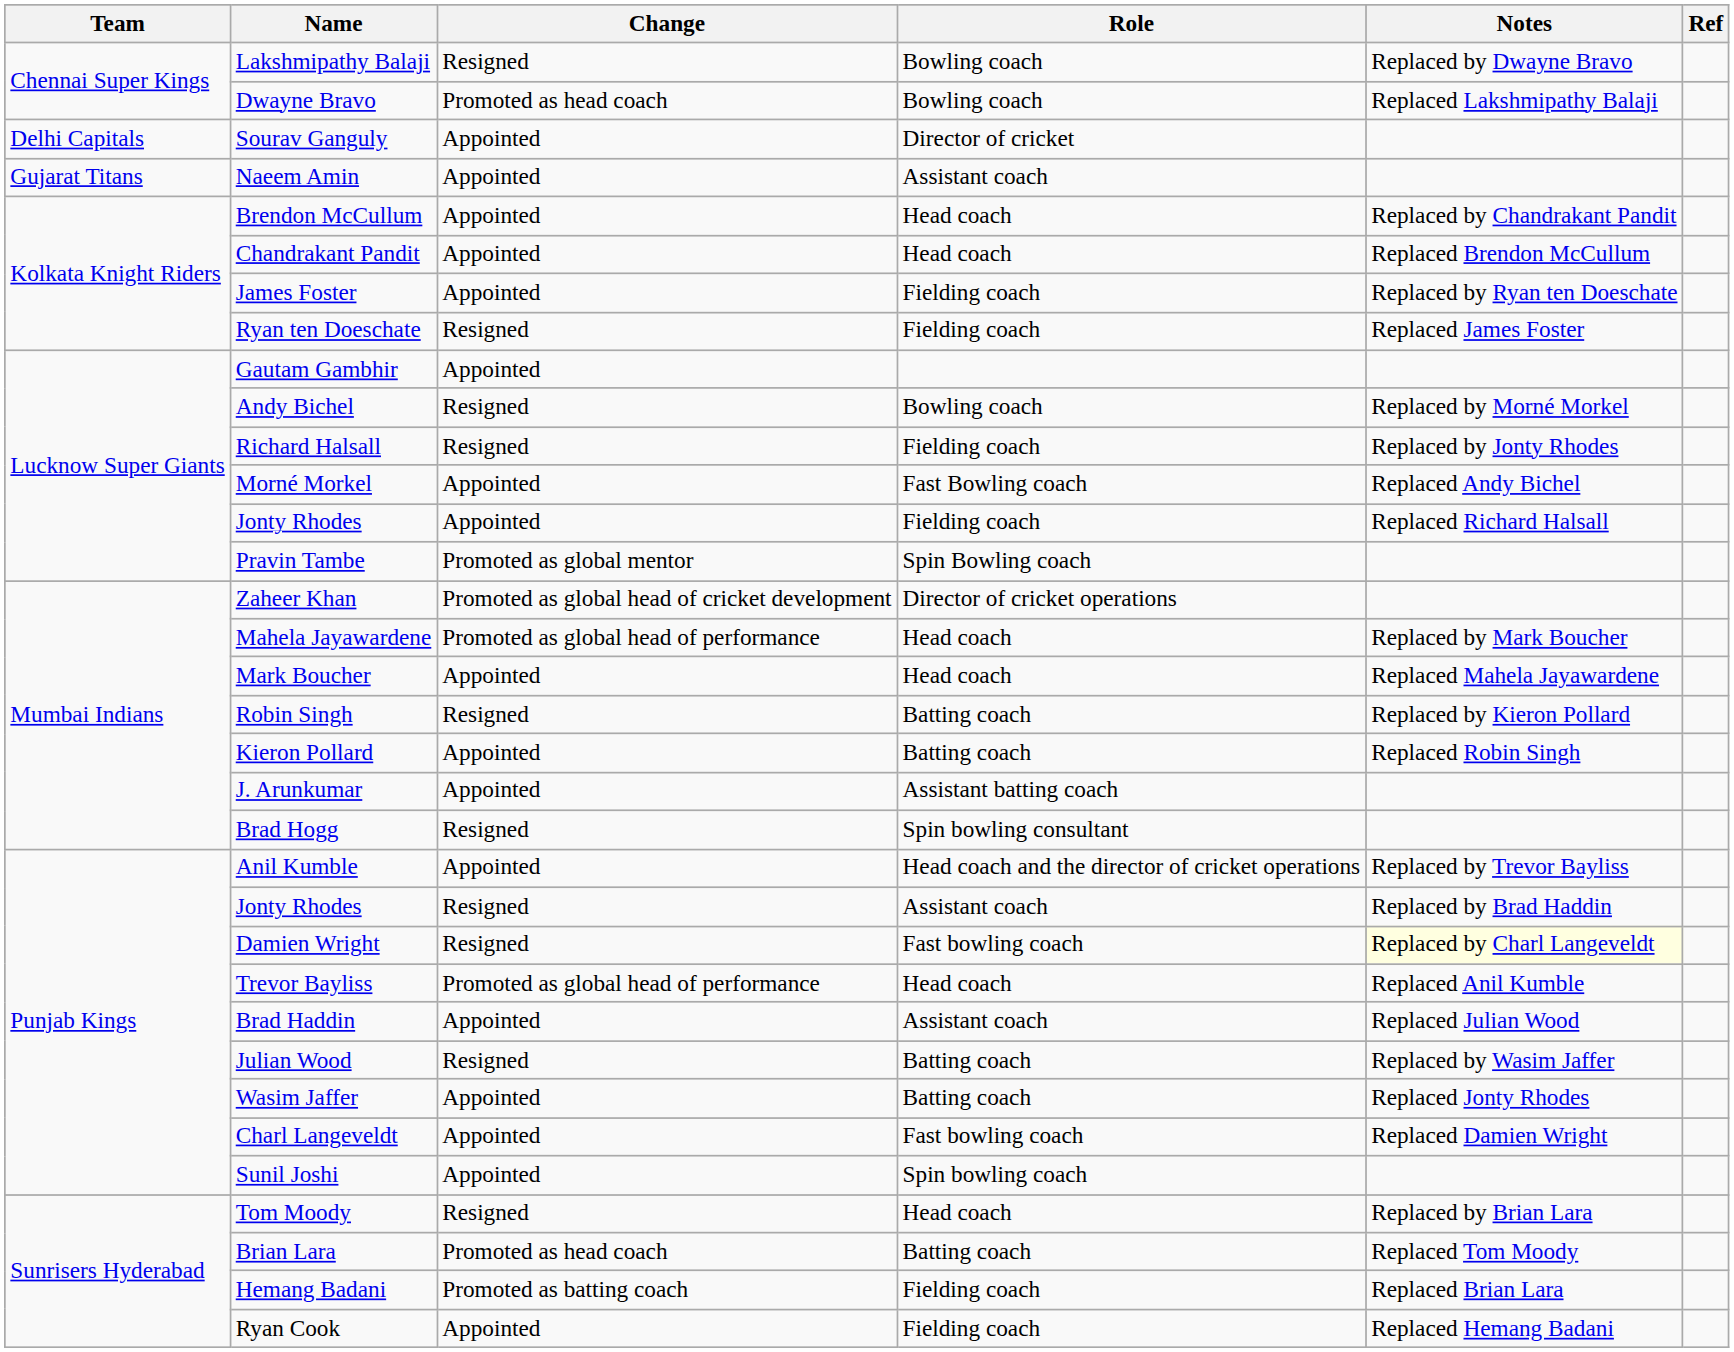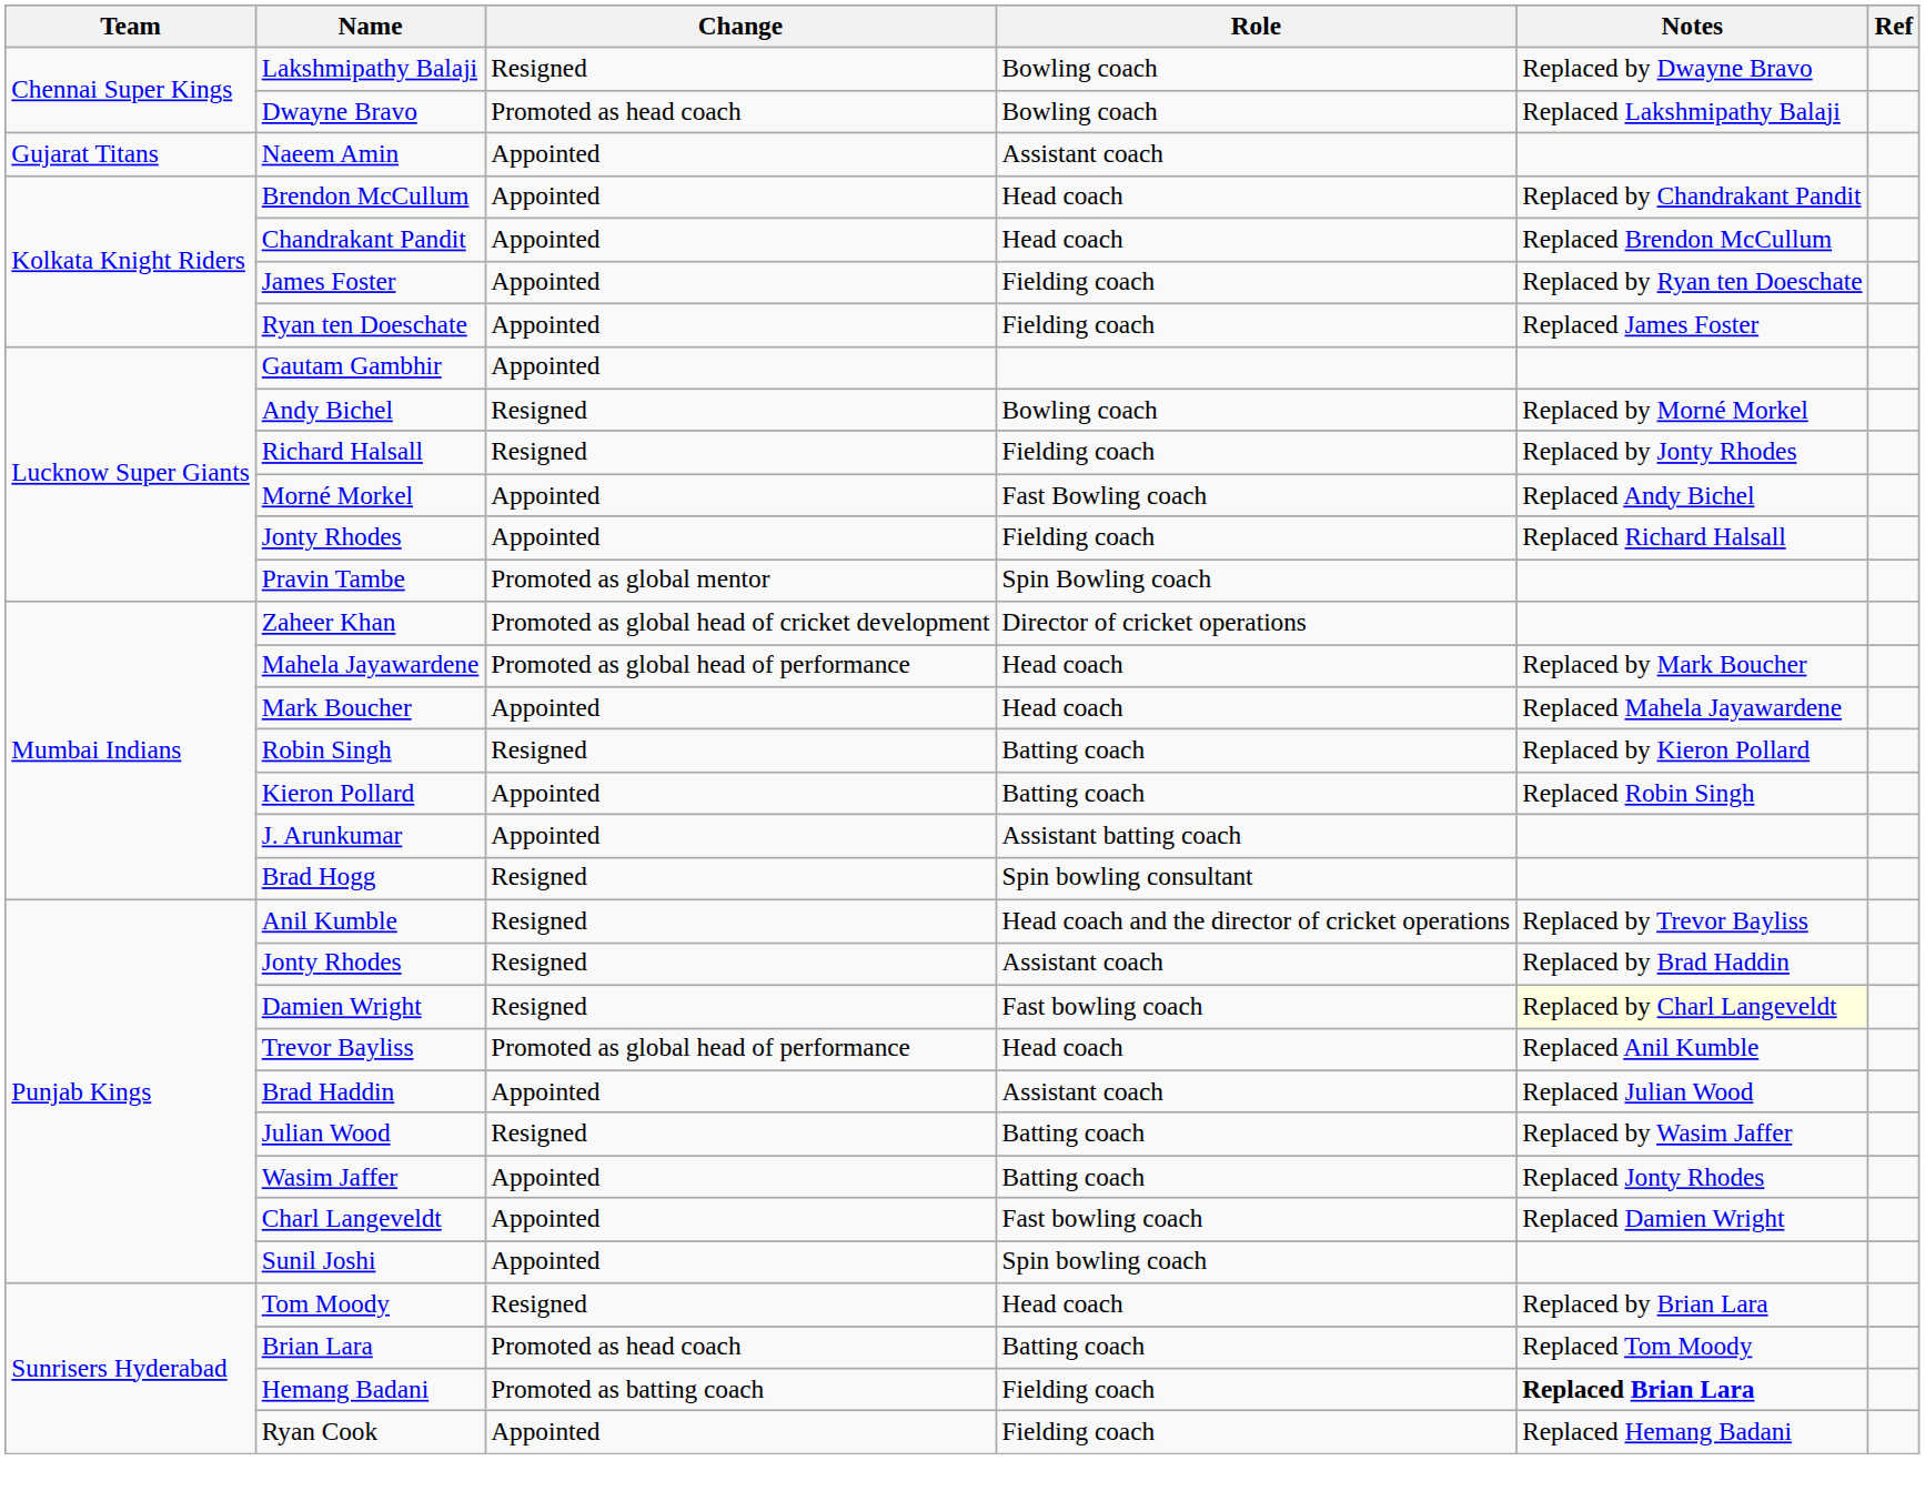 <table class="wikitable" style="font-size:85%;">
 <tr>
 <th>Team</th>
 <th>Name</th>
 <th>Change</th>
 <th>Role</th>
 <th>Notes</th>
 <th>Ref</th>
 </tr>
 <tr>
 <td rowspan="2"><a href='#'>Chennai Super Kings</a></td>
 <td><a href='#'>Lakshmipathy Balaji</a></td>
 <td>Resigned</td>
 <td>Bowling coach</td>
 <td>Replaced by <a href='#'>Dwayne Bravo</a></td>
 <td></td>
 </tr>
 <tr>
 <td><a href='#'>Dwayne Bravo</a></td>
 <td>Promoted as head coach</td>
 <td>Bowling coach</td>
 <td>Replaced <a href='#'>Lakshmipathy Balaji</a></td>
-<td></td>
-</tr>
-<tr>
-<td><a href='#'>Delhi Capitals</a></td>
-<td><a href='#'>Sourav Ganguly</a></td>
-<td>Appointed</td>
-<td>Director of cricket</td>
-<td></td>
 <td></td>
 </tr>
 <tr>
 <td><a href='#'>Gujarat Titans</a></td>
 <td><a href='#'>Naeem Amin</a></td>
 <td>Appointed</td>
 <td>Assistant coach</td>
 <td></td>
 <td></td>
 </tr>
 <tr>
 <td rowspan="4"><a href='#'>Kolkata Knight Riders</a></td>
 <td><a href='#'>Brendon McCullum</a></td>
 <td>Appointed</td>
 <td>Head coach</td>
 <td>Replaced by <a href='#'>Chandrakant Pandit</a></td>
 <td></td>
 </tr>
 <tr>
 <td><a href='#'>Chandrakant Pandit</a></td>
 <td>Appointed</td>
 <td>Head coach</td>
 <td>Replaced <a href='#'>Brendon McCullum</a></td>
 <td></td>
 </tr>
 <tr>
 <td><a href='#'>James Foster</a></td>
 <td>Appointed</td>
 <td>Fielding coach</td>
 <td>Replaced by <a href='#'>Ryan ten Doeschate</a></td>
 <td></td>
 </tr>
 <tr>
 <td><a href='#'>Ryan ten Doeschate</a></td>
-<td>Resigned</td>
+<td>Appointed</td>
 <td>Fielding coach</td>
 <td>Replaced <a href='#'>James Foster</a></td>
 <td></td>
 </tr>
 <tr>
 <td rowspan="6"><a href='#'>Lucknow Super Giants</a></td>
 <td><a href='#'>Gautam Gambhir</a></td>
 <td>Appointed</td>
 <td></td>
 <td></td>
 <td></td>
 </tr>
 <tr>
 <td><a href='#'>Andy Bichel</a></td>
 <td>Resigned</td>
 <td>Bowling coach</td>
 <td>Replaced by <a href='#'>Morné Morkel</a></td>
 <td></td>
 </tr>
 <tr>
 <td><a href='#'>Richard Halsall</a></td>
 <td>Resigned</td>
 <td>Fielding coach</td>
 <td>Replaced by <a href='#'>Jonty Rhodes</a></td>
 <td></td>
 </tr>
 <tr>
 <td><a href='#'>Morné Morkel</a></td>
 <td>Appointed</td>
 <td>Fast Bowling coach</td>
 <td>Replaced <a href='#'>Andy Bichel</a></td>
 <td></td>
 </tr>
 <tr>
 <td><a href='#'>Jonty Rhodes</a></td>
 <td>Appointed</td>
 <td>Fielding coach</td>
 <td>Replaced <a href='#'>Richard Halsall</a></td>
 <td></td>
 </tr>
 <tr>
 <td><a href='#'>Pravin Tambe</a></td>
 <td>Promoted as global mentor</td>
 <td>Spin Bowling coach</td>
 <td></td>
 <td></td>
 </tr>
 <tr>
 <td rowspan="7"><a href='#'>Mumbai Indians</a></td>
 <td><a href='#'>Zaheer Khan</a></td>
 <td>Promoted as global head of cricket development</td>
 <td>Director of cricket operations</td>
 <td></td>
 <td></td>
 </tr>
 <tr>
 <td><a href='#'>Mahela Jayawardene</a></td>
 <td>Promoted as global head of performance</td>
 <td>Head coach</td>
 <td>Replaced by <a href='#'>Mark Boucher</a></td>
 <td></td>
 </tr>
 <tr>
 <td><a href='#'>Mark Boucher</a></td>
 <td>Appointed</td>
 <td>Head coach</td>
 <td>Replaced <a href='#'>Mahela Jayawardene</a></td>
 <td></td>
 </tr>
 <tr>
 <td><a href='#'>Robin Singh</a></td>
 <td>Resigned</td>
 <td>Batting coach</td>
 <td>Replaced by <a href='#'>Kieron Pollard</a></td>
 <td></td>
 </tr>
 <tr>
 <td><a href='#'>Kieron Pollard</a></td>
 <td>Appointed</td>
 <td>Batting coach</td>
 <td>Replaced <a href='#'>Robin Singh</a></td>
 <td></td>
 </tr>
 <tr>
 <td><a href='#'>J. Arunkumar</a></td>
 <td>Appointed</td>
 <td>Assistant batting coach</td>
 <td></td>
 <td></td>
 </tr>
 <tr>
 <td><a href='#'>Brad Hogg</a></td>
 <td>Resigned</td>
 <td>Spin bowling consultant</td>
 <td></td>
 <td></td>
 </tr>
 <tr>
 <td rowspan="9"><a href='#'>Punjab Kings</a></td>
 <td><a href='#'>Anil Kumble</a></td>
-<td>Appointed</td>
+<td>Resigned</td>
 <td>Head coach and the director of cricket operations</td>
 <td>Replaced by <a href='#'>Trevor Bayliss</a></td>
 <td></td>
 </tr>
 <tr>
 <td><a href='#'>Jonty Rhodes</a></td>
 <td>Resigned</td>
 <td>Assistant coach</td>
 <td>Replaced by <a href='#'>Brad Haddin</a></td>
 <td></td>
 </tr>
 <tr>
 <td><a href='#'>Damien Wright</a></td>
 <td>Resigned</td>
 <td>Fast bowling coach</td>
 <td style="background: lightyellow;">Replaced by <a href='#'>Charl Langeveldt</a></td>
 <td></td>
 </tr>
 <tr>
 <td><a href='#'>Trevor Bayliss</a></td>
 <td>Promoted as global head of performance</td>
 <td>Head coach</td>
 <td>Replaced <a href='#'>Anil Kumble</a></td>
 <td></td>
 </tr>
 <tr>
 <td><a href='#'>Brad Haddin</a></td>
 <td>Appointed</td>
 <td>Assistant coach</td>
 <td>Replaced <a href='#'>Julian Wood</a></td>
 <td></td>
 </tr>
 <tr>
 <td><a href='#'>Julian Wood</a></td>
 <td>Resigned</td>
 <td>Batting coach</td>
 <td>Replaced by <a href='#'>Wasim Jaffer</a></td>
 <td></td>
 </tr>
 <tr>
 <td><a href='#'>Wasim Jaffer</a></td>
 <td>Appointed</td>
 <td>Batting coach</td>
 <td>Replaced <a href='#'>Jonty Rhodes</a></td>
 <td></td>
 </tr>
 <tr>
 <td><a href='#'>Charl Langeveldt</a></td>
 <td>Appointed</td>
 <td>Fast bowling coach</td>
 <td>Replaced <a href='#'>Damien Wright</a></td>
 <td></td>
 </tr>
 <tr>
 <td><a href='#'>Sunil Joshi</a></td>
 <td>Appointed</td>
 <td>Spin bowling coach</td>
 <td></td>
 <td></td>
 </tr>
 <tr>
 <td rowspan="4"><a href='#'>Sunrisers Hyderabad</a></td>
 <td><a href='#'>Tom Moody</a></td>
 <td>Resigned</td>
 <td>Head coach</td>
 <td>Replaced by <a href='#'>Brian Lara</a></td>
 <td></td>
 </tr>
 <tr>
 <td><a href='#'>Brian Lara</a></td>
 <td>Promoted as head coach</td>
 <td>Batting coach</td>
 <td>Replaced <a href='#'>Tom Moody</a></td>
 <td></td>
 </tr>
 <tr>
 <td><a href='#'>Hemang Badani</a></td>
 <td>Promoted as batting coach</td>
 <td>Fielding coach</td>
-<td>Replaced <a href='#'>Brian Lara</a></td>
+<td><strong>Replaced <a href='#'>Brian Lara</a></strong></td>
 <td></td>
 </tr>
 <tr>
 <td>Ryan Cook</td>
 <td>Appointed</td>
 <td>Fielding coach</td>
 <td>Replaced <a href='#'>Hemang Badani</a></td>
 <td></td>
 </tr>
 </table>
